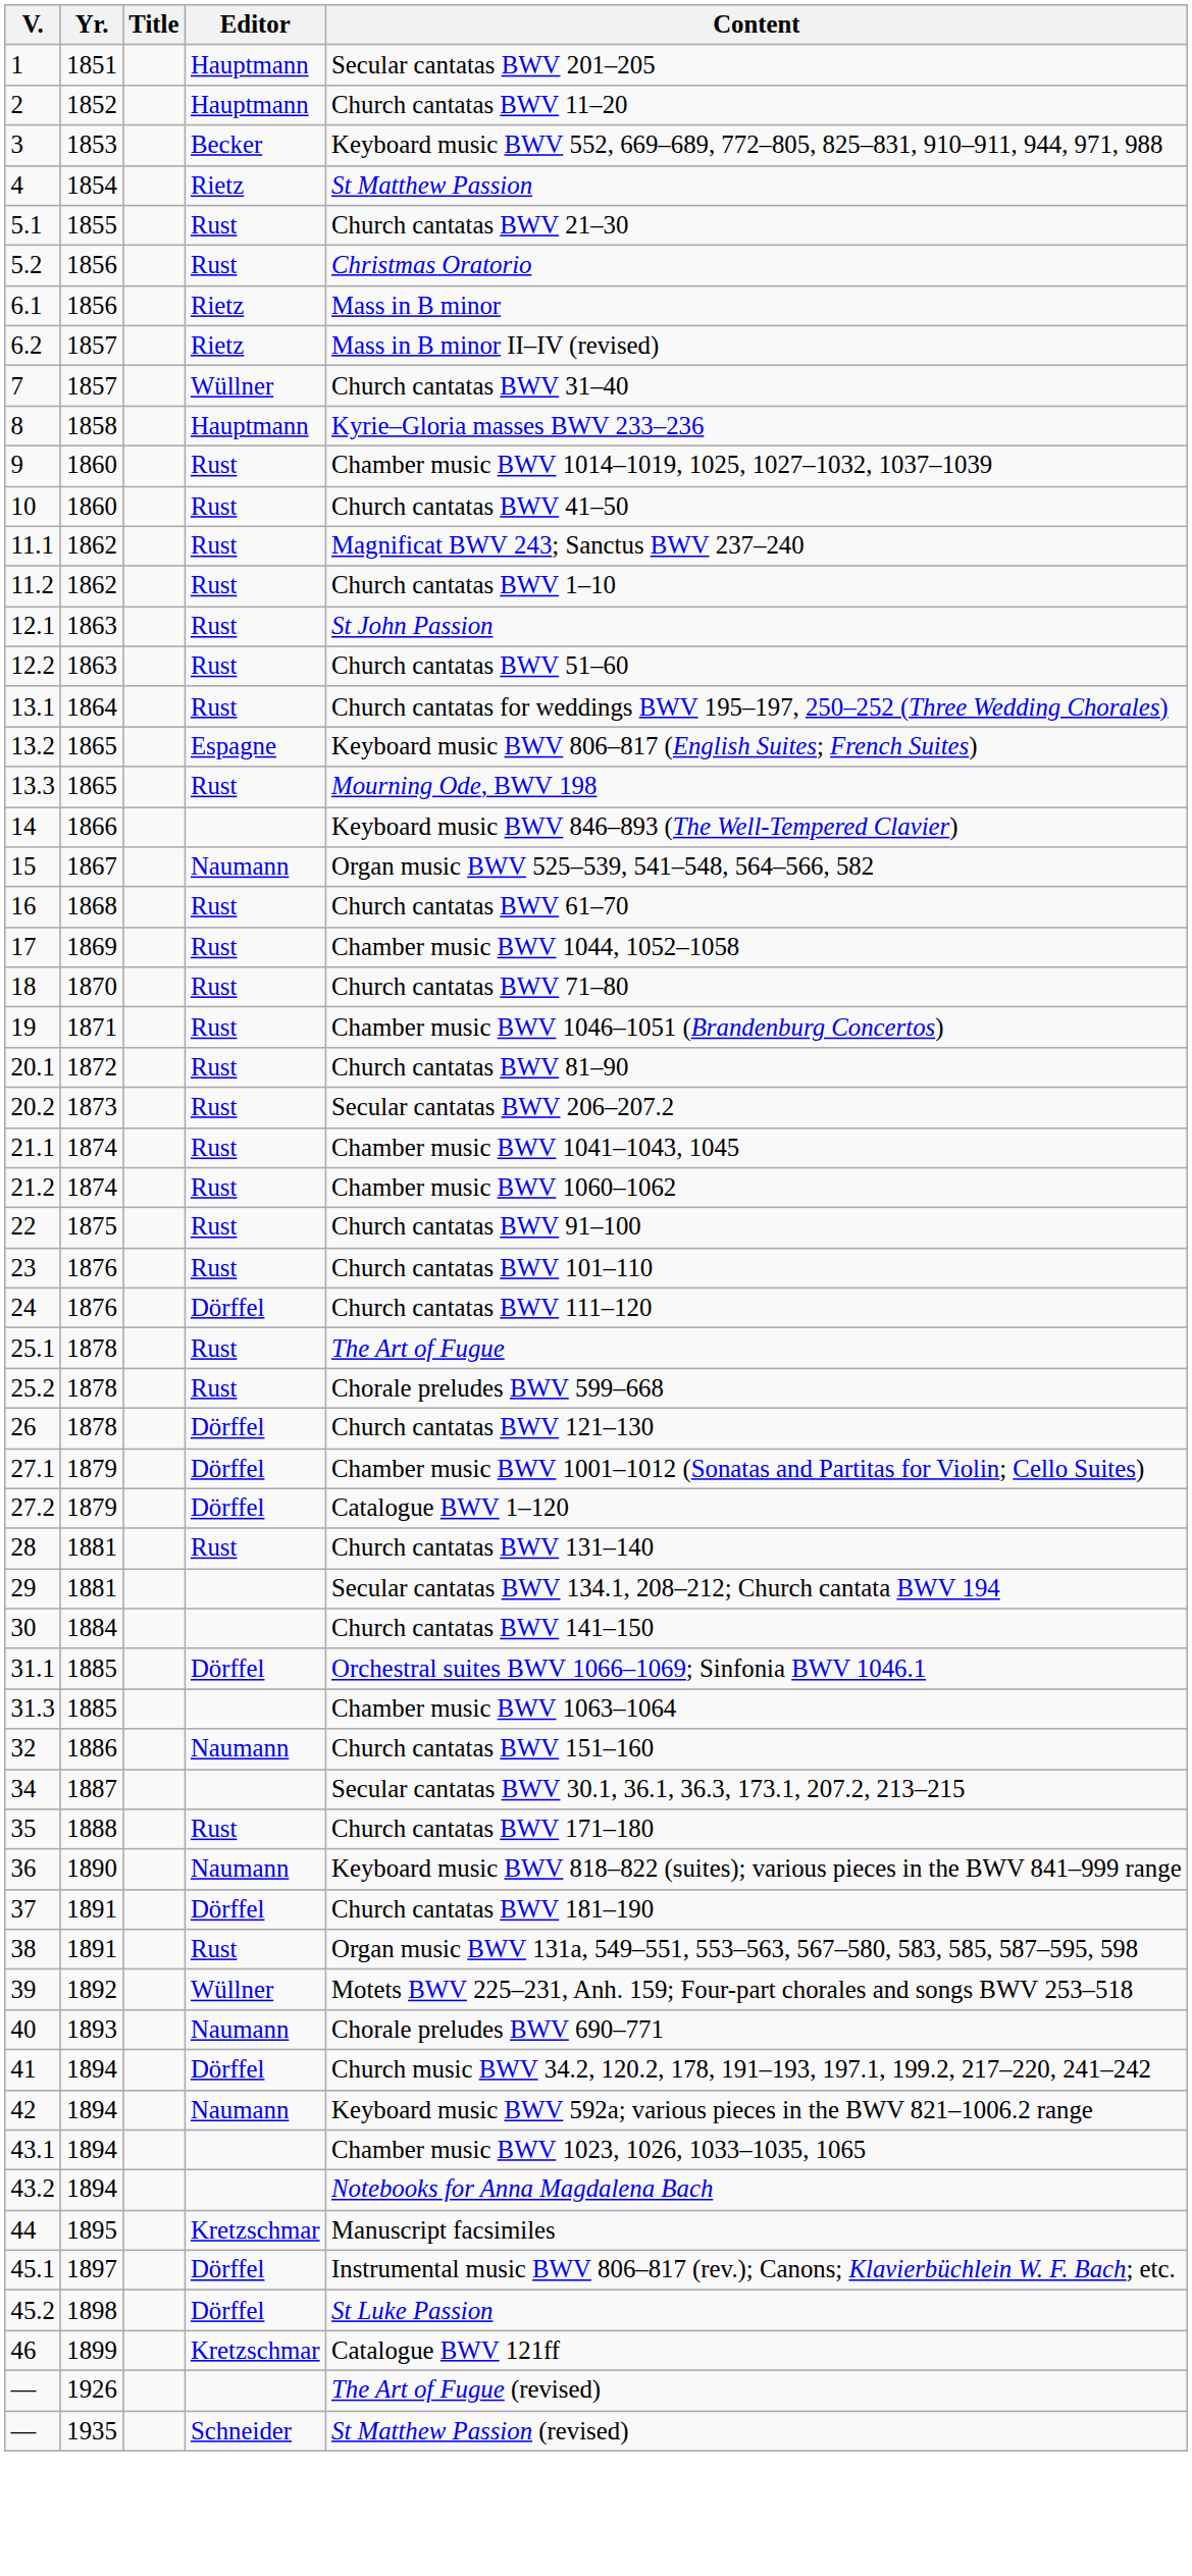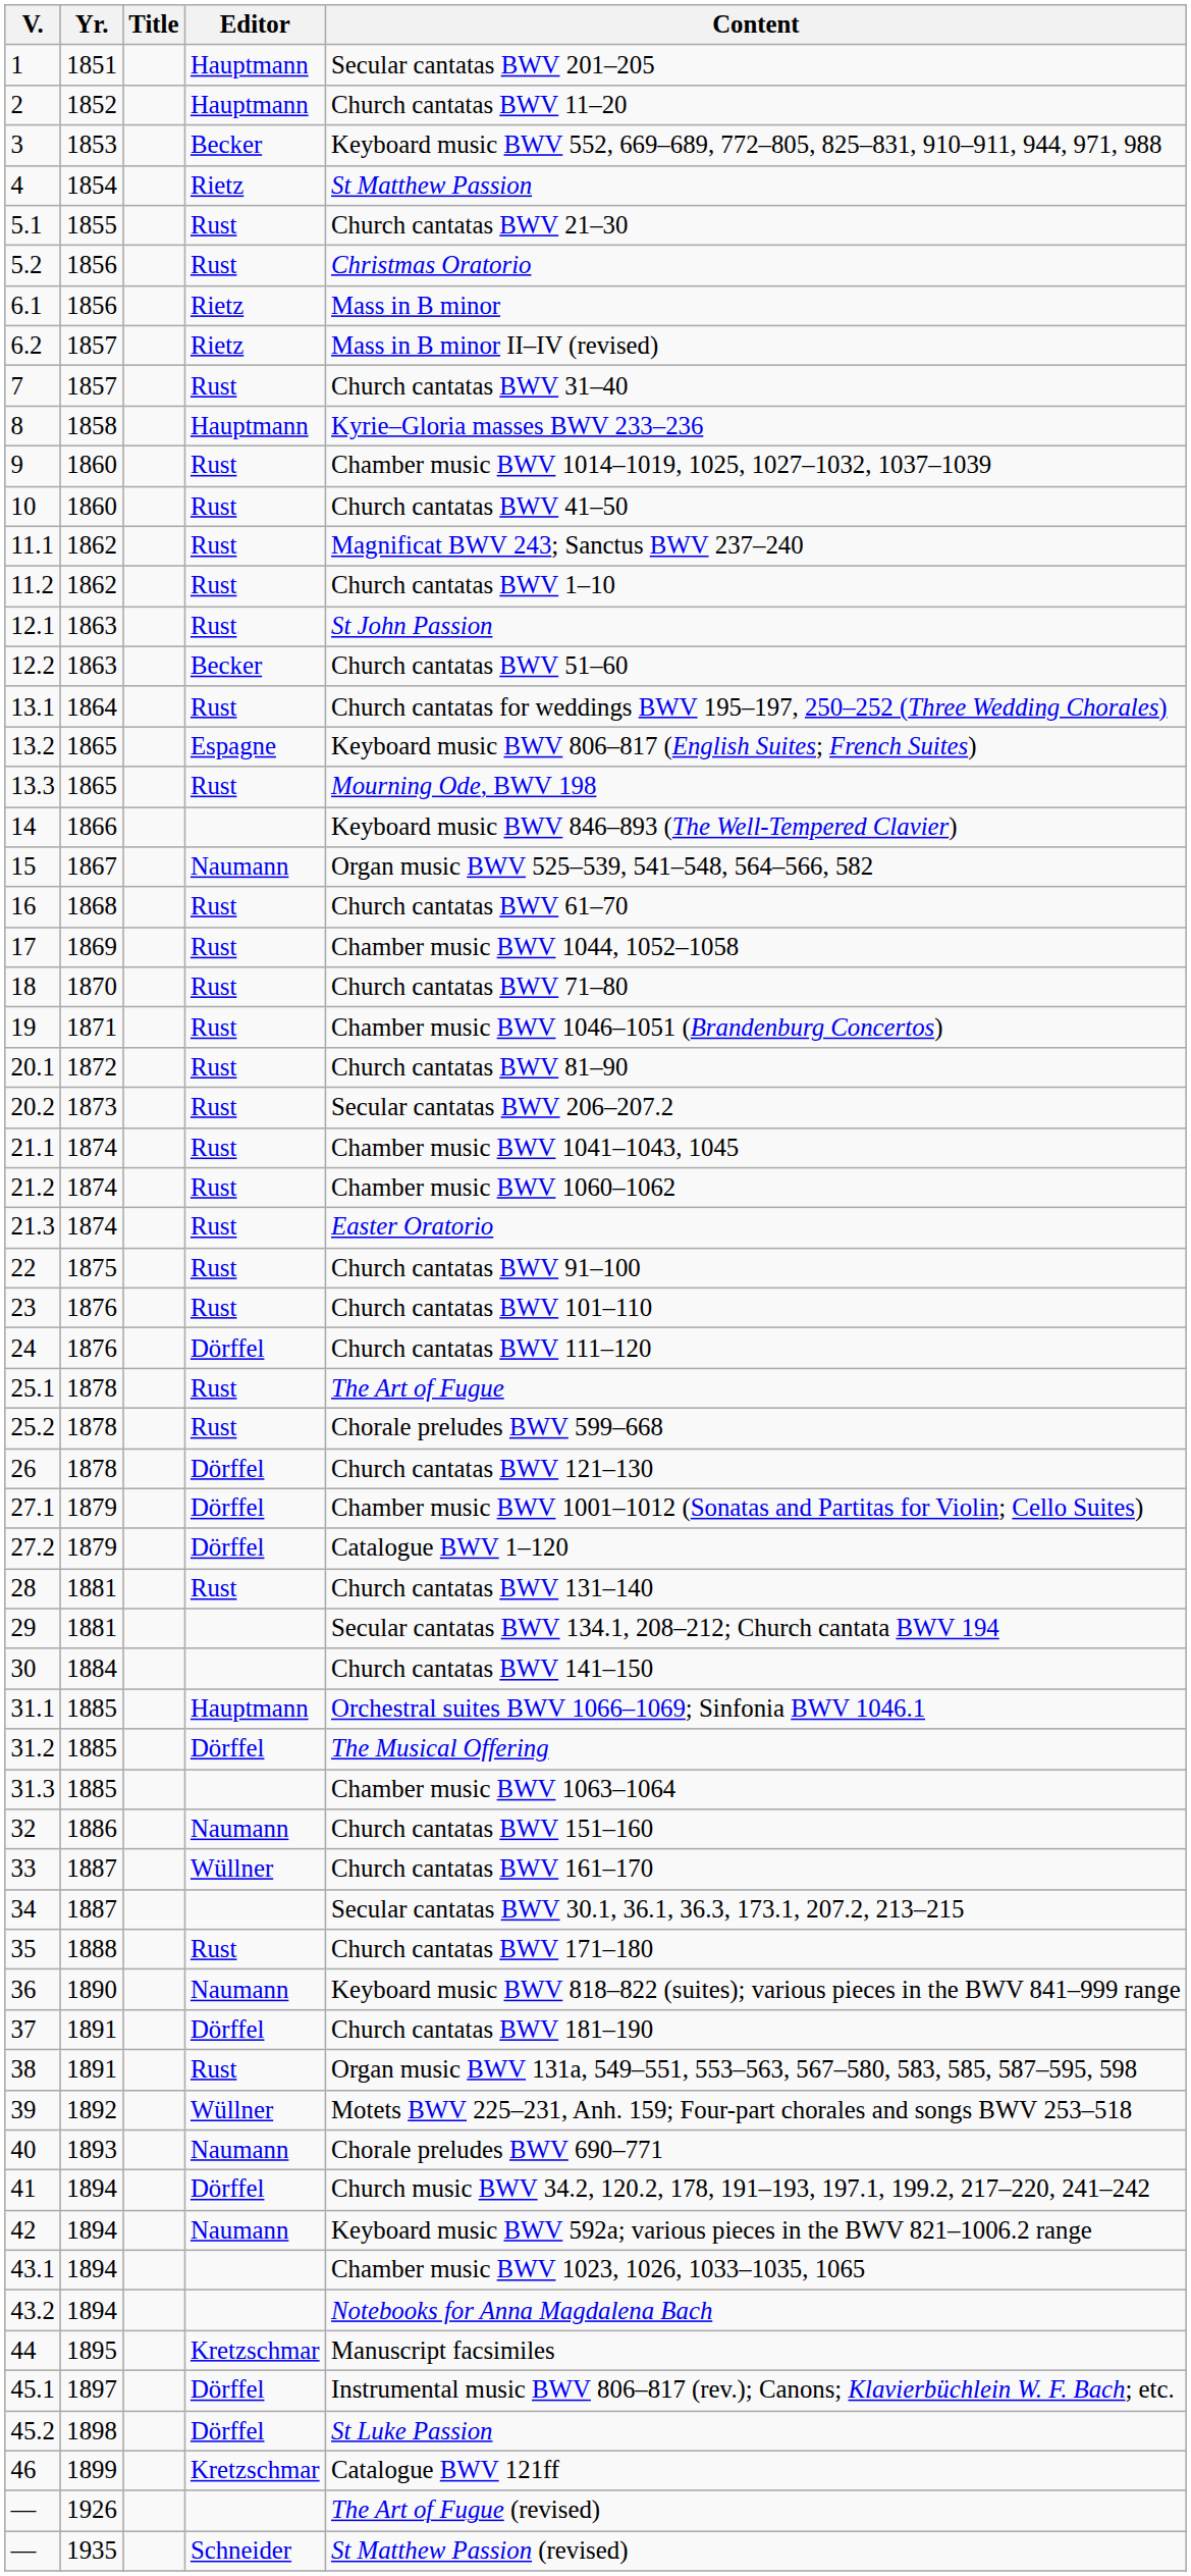 <table class="wikitable sortable">
 <tr>
 <th scope="col">V.</th>
 <th scope="col">Yr.</th>
 <th scope="col">Title</th>
 <th scope="col">Editor</th>
 <th scope="col">Content</th>
 </tr>
 <tr>
 <td>1</td>
 <td>1851</td>
 <td data-sort-value="Kirchencantaten 01"></td>
 <td><a href='#'>Hauptmann</a></td>
 <td>Secular cantatas <a href='#'>BWV</a> 201–205</td>
 </tr>
 <tr>
 <td>2</td>
 <td>1852</td>
 <td data-sort-value="Kirchencantaten 02"></td>
 <td><a href='#'>Hauptmann</a></td>
 <td data-sort-value="Church cantatas BWV 011">Church cantatas <a href='#'>BWV</a> 11–20</td>
 </tr>
 <tr>
 <td>3</td>
 <td>1853</td>
 <td data-sort-value="Clavierwerke 1"></td>
 <td><a href='#'>Becker</a></td>
 <td data-sort-value="Keyboard music BWV 0552">Keyboard music <a href='#'>BWV</a> 552, 669–689, 772–805, 825–831, 910–911, 944, 971, 988</td>
 </tr>
 <tr>
 <td>4</td>
 <td>1854</td>
 <td></td>
 <td><a href='#'>Rietz</a></td>
 <td><em><a href='#'>St Matthew Passion</a></em></td>
 </tr>
 <tr>
 <td>5.1</td>
 <td>1855</td>
 <td data-sort-value="Kirchencantaten 03"></td>
 <td><a href='#'>Rust</a></td>
 <td data-sort-value="Church cantatas BWV 021">Church cantatas <a href='#'>BWV</a> 21–30</td>
 </tr>
 <tr>
 <td>5.2</td>
 <td>1856</td>
 <td></td>
 <td><a href='#'>Rust</a></td>
 <td><em><a href='#'>Christmas Oratorio</a></em></td>
 </tr>
 <tr>
 <td>6.1</td>
 <td>1856</td>
 <td></td>
 <td><a href='#'>Rietz</a></td>
 <td><a href='#'>Mass in B minor</a></td>
 </tr>
 <tr>
 <td>6.2</td>
 <td>1857</td>
 <td></td>
 <td><a href='#'>Rietz</a></td>
 <td><a href='#'>Mass in B minor</a> II–IV (revised)</td>
 </tr>
 <tr>
 <td>7</td>
 <td>1857</td>
 <td data-sort-value="Kirchencantaten 04"></td>
-<td><a href='#'>Wüllner</a></td>
+<td><a href='#'>Rust</a></td>
 <td data-sort-value="Church cantatas BWV 031">Church cantatas <a href='#'>BWV</a> 31–40</td>
 </tr>
 <tr>
 <td>8</td>
 <td>1858</td>
 <td></td>
 <td><a href='#'>Hauptmann</a></td>
 <td><a href='#'>Kyrie–Gloria masses BWV 233–236</a></td>
 </tr>
 <tr>
 <td>9</td>
 <td>1860</td>
 <td data-sort-value="Kammermusik 1"></td>
 <td><a href='#'>Rust</a></td>
 <td>Chamber music <a href='#'>BWV</a> 1014–1019, 1025, 1027–1032, 1037–1039</td>
 </tr>
 <tr>
 <td>10</td>
 <td>1860</td>
 <td data-sort-value="Kirchencantaten 05"></td>
 <td><a href='#'>Rust</a></td>
 <td data-sort-value="Church cantatas BWV 041">Church cantatas <a href='#'>BWV</a> 41–50</td>
 </tr>
 <tr>
 <td>11.1</td>
 <td>1862</td>
 <td></td>
 <td><a href='#'>Rust</a></td>
 <td><a href='#'>Magnificat BWV 243</a>; Sanctus <a href='#'>BWV</a> 237–240</td>
 </tr>
 <tr>
 <td>11.2</td>
 <td>1862</td>
 <td></td>
 <td><a href='#'>Rust</a></td>
 <td data-sort-value="Church cantatas BWV 001">Church cantatas <a href='#'>BWV</a> 1–10</td>
 </tr>
 <tr>
 <td>12.1</td>
 <td>1863</td>
 <td></td>
 <td><a href='#'>Rust</a></td>
 <td><em><a href='#'>St John Passion</a></em></td>
 </tr>
 <tr>
 <td>12.2</td>
 <td>1863</td>
 <td data-sort-value="Kirchencantaten 06"></td>
-<td><a href='#'>Rust</a></td>
+<td><a href='#'>Becker</a></td>
 <td data-sort-value="Church cantatas BWV 051">Church cantatas <a href='#'>BWV</a> 51–60</td>
 </tr>
 <tr>
 <td>13.1</td>
 <td>1864</td>
 <td></td>
 <td><a href='#'>Rust</a></td>
 <td>Church cantatas for weddings <a href='#'>BWV</a> 195–197, <a href='#'>250–252 (<em>Three Wedding Chorales</em>)</a></td>
 </tr>
 <tr>
 <td>13.2</td>
 <td>1865</td>
 <td data-sort-value="Clavierwerke 2"></td>
 <td><a href='#'>Espagne</a></td>
 <td data-sort-value="Keyboard music BWV 0806">Keyboard music <a href='#'>BWV</a> 806–817 (<em><a href='#'>English Suites</a></em>; <em><a href='#'>French Suites</a></em>)</td>
 </tr>
 <tr>
 <td>13.3</td>
 <td>1865</td>
 <td></td>
 <td><a href='#'>Rust</a></td>
 <td><a href='#'><em>Mourning Ode</em>, BWV 198</a></td>
 </tr>
 <tr>
 <td>14</td>
 <td>1866</td>
 <td data-sort-value="Clavierwerke 3"></td>
 <td></td>
 <td data-sort-value="Keyboard music BWV 0846">Keyboard music <a href='#'>BWV</a> 846–893  (<em><a href='#'>The Well-Tempered Clavier</a></em>)</td>
 </tr>
 <tr>
 <td>15</td>
 <td>1867</td>
 <td data-sort-value="Orgelwerke 1"></td>
 <td><a href='#'>Naumann</a></td>
 <td data-sort-value="Organ music BWV 0525">Organ music <a href='#'>BWV</a> 525–539, 541–548, 564–566, 582</td>
 </tr>
 <tr>
 <td>16</td>
 <td>1868</td>
 <td data-sort-value="Kirchencantaten 07"></td>
 <td><a href='#'>Rust</a></td>
 <td data-sort-value="Church cantatas BWV 061">Church cantatas <a href='#'>BWV</a> 61–70</td>
 </tr>
 <tr>
 <td>17</td>
 <td>1869</td>
 <td data-sort-value="Kammermusik 2"></td>
 <td><a href='#'>Rust</a></td>
 <td>Chamber music <a href='#'>BWV</a> 1044, 1052–1058</td>
 </tr>
 <tr>
 <td>18</td>
 <td>1870</td>
 <td data-sort-value="Kirchencantaten 08"></td>
 <td><a href='#'>Rust</a></td>
 <td data-sort-value="Church cantatas BWV 071">Church cantatas <a href='#'>BWV</a> 71–80</td>
 </tr>
 <tr>
 <td>19</td>
 <td>1871</td>
 <td data-sort-value="Kammermusik 3"></td>
 <td><a href='#'>Rust</a></td>
 <td>Chamber music <a href='#'>BWV</a> 1046–1051 (<em><a href='#'>Brandenburg Concertos</a></em>)</td>
 </tr>
 <tr>
 <td>20.1</td>
 <td>1872</td>
 <td data-sort-value="Kirchencantaten 09"></td>
 <td><a href='#'>Rust</a></td>
 <td data-sort-value="Church cantatas BWV 081">Church cantatas <a href='#'>BWV</a> 81–90</td>
 </tr>
 <tr>
 <td>20.2</td>
 <td>1873</td>
 <td></td>
 <td><a href='#'>Rust</a></td>
 <td>Secular cantatas <a href='#'>BWV</a> 206–207.2</td>
 </tr>
 <tr>
 <td>21.1</td>
 <td>1874</td>
 <td data-sort-value="Kammermusik 4"></td>
 <td><a href='#'>Rust</a></td>
 <td>Chamber music <a href='#'>BWV</a> 1041–1043, 1045</td>
 </tr>
 <tr>
 <td>21.2</td>
 <td>1874</td>
 <td data-sort-value="Kammermusik 5"></td>
 <td><a href='#'>Rust</a></td>
 <td>Chamber music <a href='#'>BWV</a> 1060–1062</td>
 </tr>
 <tr>
+<td>21.3</td>
+<td>1874</td>
+<td></td>
+<td><a href='#'>Rust</a></td>
+<td><em><a href='#'>Easter Oratorio</a></em></td>
+</tr>
+<tr>
 <td>22</td>
 <td>1875</td>
 <td data-sort-value="Kirchencantaten 10"></td>
 <td><a href='#'>Rust</a></td>
 <td data-sort-value="Church cantatas BWV 091">Church cantatas <a href='#'>BWV</a> 91–100</td>
 </tr>
 <tr>
 <td>23</td>
 <td>1876</td>
 <td data-sort-value="Kirchencantaten 11"></td>
 <td><a href='#'>Rust</a></td>
 <td data-sort-value="Church cantatas BWV 101">Church cantatas <a href='#'>BWV</a> 101–110</td>
 </tr>
 <tr>
 <td>24</td>
 <td>1876</td>
 <td data-sort-value="Kirchencantaten 12"></td>
 <td><a href='#'>Dörffel</a></td>
 <td data-sort-value="Church cantatas BWV 111">Church cantatas <a href='#'>BWV</a> 111–120</td>
 </tr>
 <tr>
 <td>25.1</td>
 <td>1878</td>
 <td></td>
 <td><a href='#'>Rust</a></td>
 <td><em><a href='#'>The Art of Fugue</a></em></td>
 </tr>
 <tr>
 <td>25.2</td>
 <td>1878</td>
 <td data-sort-value="Orgelwerke 2"></td>
 <td><a href='#'>Rust</a></td>
 <td data-sort-value="Chorale preludes BWV 0599">Chorale preludes <a href='#'>BWV</a> 599–668</td>
 </tr>
 <tr>
 <td>26</td>
 <td>1878</td>
 <td data-sort-value="Kirchencantaten 13"></td>
 <td><a href='#'>Dörffel</a></td>
 <td data-sort-value="Church cantatas BWV 121">Church cantatas <a href='#'>BWV</a> 121–130</td>
 </tr>
 <tr>
 <td>27.1</td>
 <td>1879</td>
 <td data-sort-value="Kammermusik 6"></td>
 <td><a href='#'>Dörffel</a></td>
 <td>Chamber music <a href='#'>BWV</a> 1001–1012 (<a href='#'>Sonatas and Partitas for Violin</a>; <a href='#'>Cello Suites</a>)</td>
 </tr>
 <tr>
 <td>27.2</td>
 <td>1879</td>
 <td></td>
 <td><a href='#'>Dörffel</a></td>
 <td data-sort-value="Catalogue BWV 0001">Catalogue <a href='#'>BWV</a> 1–120</td>
 </tr>
 <tr>
 <td>28</td>
 <td>1881</td>
 <td data-sort-value="Kirchencantaten 14"></td>
 <td><a href='#'>Rust</a></td>
 <td data-sort-value="Church cantatas BWV 131">Church cantatas <a href='#'>BWV</a> 131–140</td>
 </tr>
 <tr>
 <td>29</td>
 <td>1881</td>
 <td></td>
 <td></td>
 <td>Secular cantatas <a href='#'>BWV</a> 134.1, 208–212; Church cantata <a href='#'>BWV&nbsp;194</a></td>
 </tr>
 <tr>
 <td>30</td>
 <td>1884</td>
 <td data-sort-value="Kirchencantaten 15"></td>
 <td></td>
 <td data-sort-value="Church cantatas BWV 141">Church cantatas <a href='#'>BWV</a> 141–150</td>
 </tr>
 <tr>
 <td>31.1</td>
 <td>1885</td>
 <td></td>
+<td><a href='#'>Hauptmann</a></td>
+<td><a href='#'>Orchestral suites BWV 1066–1069</a>; Sinfonia <a href='#'>BWV 1046.1</a></td>
+</tr>
+<tr>
+<td>31.2</td>
+<td>1885</td>
+<td></td>
 <td><a href='#'>Dörffel</a></td>
-<td><a href='#'>Orchestral suites BWV 1066–1069</a>; Sinfonia <a href='#'>BWV 1046.1</a></td>
+<td><em><a href='#'>The Musical Offering</a></em></td>
 </tr>
 <tr>
 <td>31.3</td>
 <td>1885</td>
 <td data-sort-value="Kammermusik 7"></td>
 <td></td>
 <td>Chamber music <a href='#'>BWV</a> 1063–1064</td>
 </tr>
 <tr>
 <td>32</td>
 <td>1886</td>
 <td data-sort-value="Kirchencantaten 16"></td>
 <td><a href='#'>Naumann</a></td>
 <td data-sort-value="Church cantatas BWV 151">Church cantatas <a href='#'>BWV</a> 151–160</td>
+</tr>
+<tr>
+<td>33</td>
+<td>1887</td>
+<td data-sort-value="Kirchencantaten 17"></td>
+<td><a href='#'>Wüllner</a></td>
+<td data-sort-value="Church cantatas BWV 161">Church cantatas <a href='#'>BWV</a> 161–170</td>
 </tr>
 <tr>
 <td>34</td>
 <td>1887</td>
 <td></td>
 <td></td>
 <td>Secular cantatas <a href='#'>BWV</a> 30.1, 36.1, 36.3, 173.1, 207.2, 213–215</td>
 </tr>
 <tr>
 <td>35</td>
 <td>1888</td>
 <td data-sort-value="Kirchencantaten 18"></td>
 <td><a href='#'>Rust</a></td>
 <td data-sort-value="Church cantatas BWV 171">Church cantatas <a href='#'>BWV</a> 171–180</td>
 </tr>
 <tr>
 <td>36</td>
 <td>1890</td>
 <td data-sort-value="Clavierwerke 4"></td>
 <td><a href='#'>Naumann</a></td>
 <td data-sort-value="Keyboard music BWV 0818">Keyboard music <a href='#'>BWV</a> 818–822 (suites); various pieces in the BWV 841–999 range</td>
 </tr>
 <tr>
 <td>37</td>
 <td>1891</td>
 <td data-sort-value="Kirchencantaten 19"></td>
 <td><a href='#'>Dörffel</a></td>
 <td data-sort-value="Church cantatas BWV 181">Church cantatas <a href='#'>BWV</a> 181–190</td>
 </tr>
 <tr>
 <td>38</td>
 <td>1891</td>
 <td data-sort-value="Orgelwerke 3"></td>
 <td><a href='#'>Rust</a></td>
 <td data-sort-value="Organ music BWV 0525">Organ music <a href='#'>BWV</a> 131a, 549–551, 553–563, 567–580, 583, 585, 587–595, 598</td>
 </tr>
 <tr>
 <td>39</td>
 <td>1892</td>
 <td></td>
 <td><a href='#'>Wüllner</a></td>
 <td>Motets <a href='#'>BWV</a> 225–231, Anh. 159; Four-part chorales and songs BWV 253–518</td>
 </tr>
 <tr>
 <td>40</td>
 <td>1893</td>
 <td data-sort-value="Orgelwerke 4"></td>
 <td><a href='#'>Naumann</a></td>
 <td data-sort-value="Chorale preludes BWV 0690">Chorale preludes <a href='#'>BWV</a> 690–771</td>
 </tr>
 <tr>
 <td>41</td>
 <td>1894</td>
 <td></td>
 <td><a href='#'>Dörffel</a></td>
 <td>Church music <a href='#'>BWV</a> 34.2, 120.2, 178, 191–193, 197.1, 199.2, 217–220, 241–242</td>
 </tr>
 <tr>
 <td>42</td>
 <td>1894</td>
 <td data-sort-value="Clavierwerke 5"></td>
 <td><a href='#'>Naumann</a></td>
 <td data-sort-value="Keyboard music BWV 0592a">Keyboard music <a href='#'>BWV</a> 592a; various pieces in the BWV 821–1006.2 range</td>
 </tr>
 <tr>
 <td>43.1</td>
 <td>1894</td>
 <td data-sort-value="Kammermusik 8"></td>
 <td></td>
 <td>Chamber music <a href='#'>BWV</a> 1023, 1026, 1033–1035, 1065</td>
 </tr>
 <tr>
 <td>43.2</td>
 <td>1894</td>
 <td></td>
 <td></td>
 <td><em><a href='#'>Notebooks for Anna Magdalena Bach</a></em></td>
 </tr>
 <tr>
 <td>44</td>
 <td>1895</td>
 <td></td>
 <td><a href='#'>Kretzschmar</a></td>
 <td>Manuscript facsimiles</td>
 </tr>
 <tr>
 <td>45.1</td>
 <td>1897</td>
 <td></td>
 <td><a href='#'>Dörffel</a></td>
 <td>Instrumental music <a href='#'>BWV</a> 806–817 (rev.); Canons; <em><a href='#'>Klavierbüchlein W. F. Bach</a></em>; etc.</td>
 </tr>
 <tr>
 <td>45.2</td>
 <td>1898</td>
 <td></td>
 <td><a href='#'>Dörffel</a></td>
 <td><em><a href='#'>St Luke Passion</a></em></td>
 </tr>
 <tr>
 <td>46</td>
 <td>1899</td>
 <td></td>
 <td><a href='#'>Kretzschmar</a></td>
 <td data-sort-value="Catalogue BWV 0121">Catalogue <a href='#'>BWV</a> 121ff</td>
 </tr>
 <tr>
 <td data-sort-value="47">—</td>
 <td>1926</td>
 <td></td>
 <td></td>
 <td><em><a href='#'>The Art of Fugue</a></em> (revised)</td>
 </tr>
 <tr>
 <td data-sort-value="48">—</td>
 <td>1935</td>
 <td></td>
 <td><a href='#'>Schneider</a></td>
 <td><em><a href='#'>St Matthew Passion</a></em> (revised)</td>
 </tr>
 </table>
